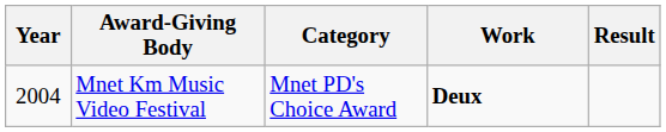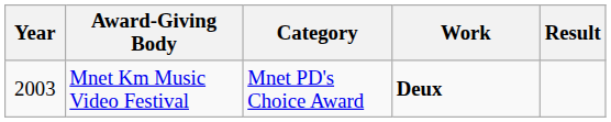 <table | width="75%" class="wikitable sortable">
 <tr>
 <th width="10%">Year</th>
 <th width="30%">Award-Giving Body</th>
 <th width="25%">Category</th>
 <th width="25%">Work</th>
 <th width="10%">Result</th>
 </tr>
 <tr>
-<td align="center">2004</td>
+<td align="center">2003</td>
 <td><a href='#'>Mnet Km Music Video Festival</a></td>
 <td><a href='#'>Mnet PD's Choice Award</a></td>
 <td><strong>Deux</strong></td>
 <td></td>
 </tr>
 </table>
